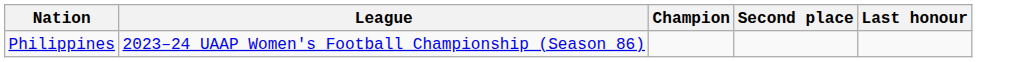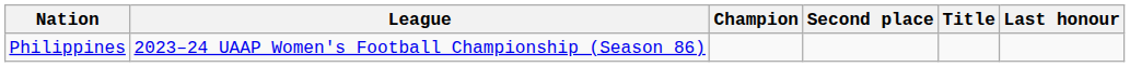 <table class="wikitable sortable">
 <tr>
 <th>Nation</th>
 <th>League</th>
 <th>Champion</th>
 <th>Second place</th>
+<th data-sort-type="number">Title</th>
 <th>Last honour</th>
 </tr>
 <tr>
 <td> <a href='#'>Philippines</a></td>
 <td><a href='#'>2023–24 UAAP Women's Football Championship (Season 86)</a></td>
 <td></td>
 <td></td>
 <td></td>
+<td></td>
 </tr>
 </table>
